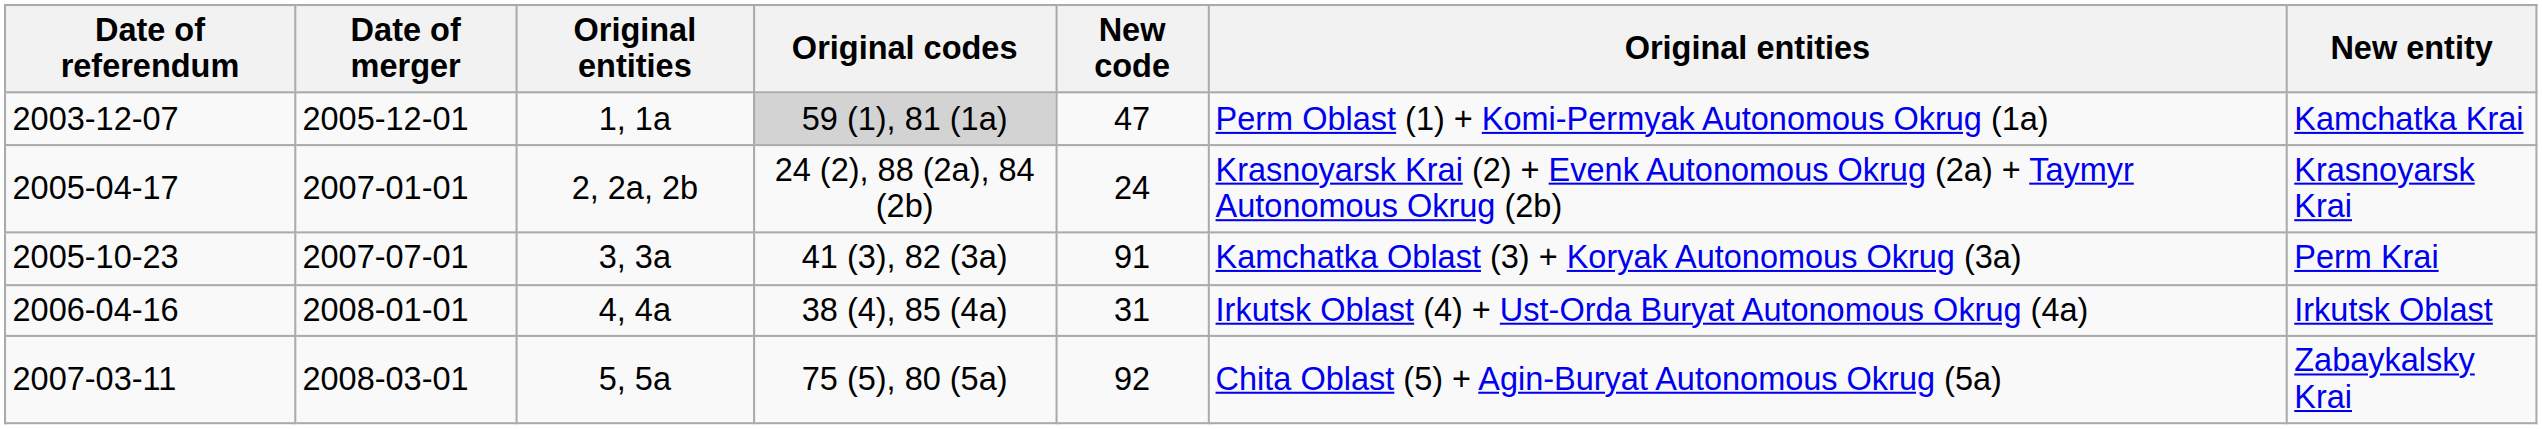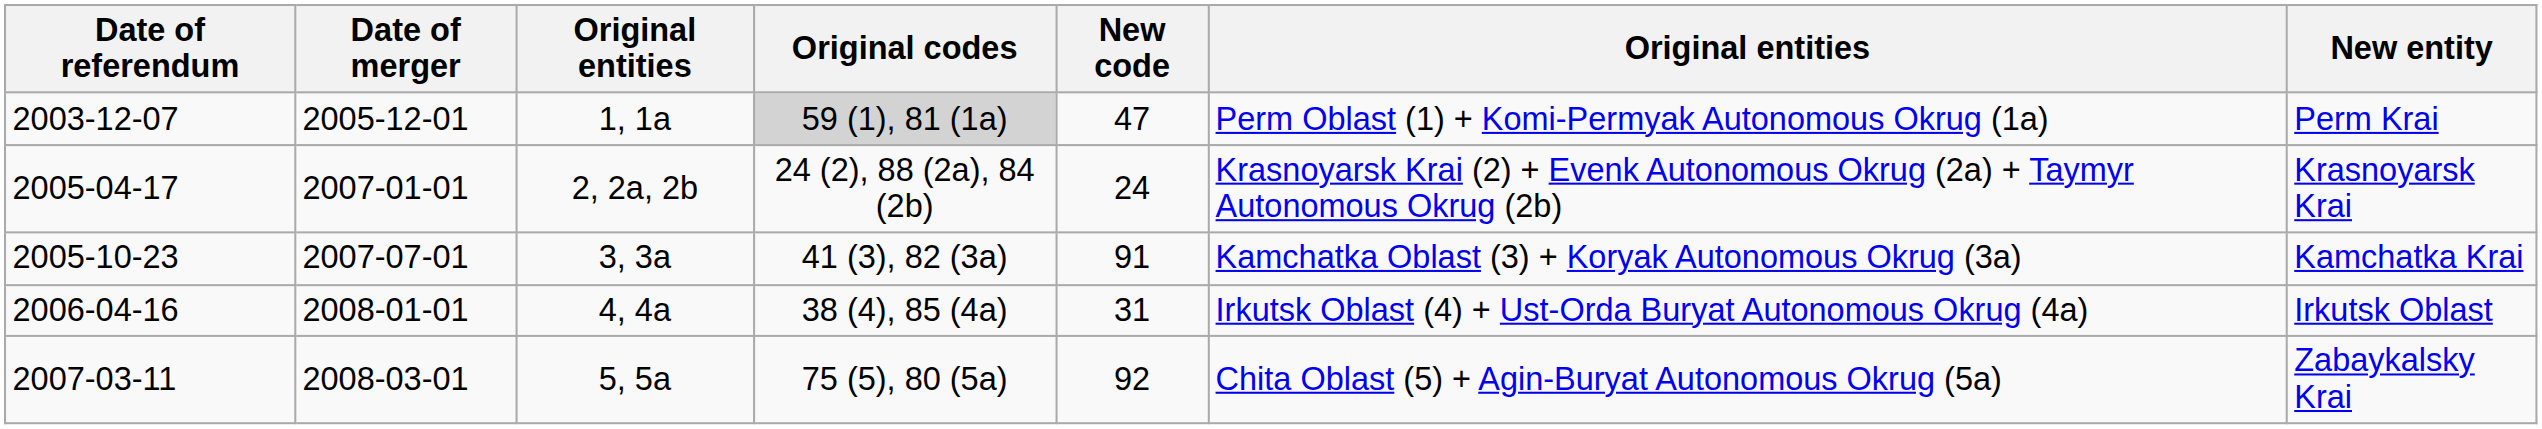 <table class="wikitable sortable">
 <tr>
 <th>Date of referendum</th>
 <th>Date of merger</th>
 <th>Original entities</th>
 <th>Original codes</th>
 <th>New code</th>
 <th>Original entities</th>
 <th>New entity</th>
 </tr>
 <tr>
 <td>2003-12-07</td>
 <td>2005-12-01</td>
 <td style="text-align:center;">1, 1a</td>
 <td style="background: lightgrey; text-align:center;">59 (1), 81 (1a)</td>
 <td style="text-align:center;">47</td>
 <td><a href='#'>Perm Oblast</a> (1) + <a href='#'>Komi-Permyak Autonomous Okrug</a> (1a)</td>
-<td><a href='#'>Kamchatka Krai</a></td>
+<td><a href='#'>Perm Krai</a></td>
 </tr>
 <tr>
 <td>2005-04-17</td>
 <td>2007-01-01</td>
 <td style="text-align:center;">2, 2a, 2b</td>
 <td style="text-align:center;">24 (2), 88 (2a), 84 (2b)</td>
 <td style="text-align:center;">24</td>
 <td><a href='#'>Krasnoyarsk Krai</a> (2) + <a href='#'>Evenk Autonomous Okrug</a> (2a) + <a href='#'>Taymyr Autonomous Okrug</a> (2b)</td>
 <td><a href='#'>Krasnoyarsk Krai</a></td>
 </tr>
 <tr>
 <td>2005-10-23</td>
 <td>2007-07-01</td>
 <td style="text-align:center;">3, 3a</td>
 <td style="text-align:center;">41 (3), 82 (3a)</td>
 <td style="text-align:center;">91</td>
 <td><a href='#'>Kamchatka Oblast</a> (3) + <a href='#'>Koryak Autonomous Okrug</a> (3a)</td>
-<td><a href='#'>Perm Krai</a></td>
+<td><a href='#'>Kamchatka Krai</a></td>
 </tr>
 <tr>
 <td>2006-04-16</td>
 <td>2008-01-01</td>
 <td style="text-align:center;">4, 4a</td>
 <td style="text-align:center;">38 (4), 85 (4a)</td>
 <td style="text-align:center;">31</td>
 <td><a href='#'>Irkutsk Oblast</a> (4) + <a href='#'>Ust-Orda Buryat Autonomous Okrug</a> (4a)</td>
 <td><a href='#'>Irkutsk Oblast</a></td>
 </tr>
 <tr>
 <td>2007-03-11</td>
 <td>2008-03-01</td>
 <td style="text-align:center;">5, 5a</td>
 <td style="text-align:center;">75 (5), 80 (5a)</td>
 <td style="text-align:center;">92</td>
 <td><a href='#'>Chita Oblast</a> (5) + <a href='#'>Agin-Buryat Autonomous Okrug</a> (5a)</td>
 <td><a href='#'>Zabaykalsky Krai</a></td>
 </tr>
 </table>
